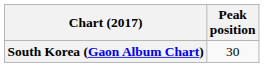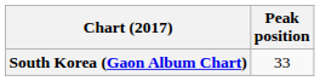 <table class="wikitable plainrowheaders" style="text-align:center;">
 <tr>
 <th>Chart (2017)</th>
 <th>Peak<br>position</th>
 </tr>
 <tr>
 <th scope="row">South Korea (<a href='#'>Gaon Album Chart</a>)</th>
-<td>30</td>
+<td>33</td>
 </tr>
 </table>
